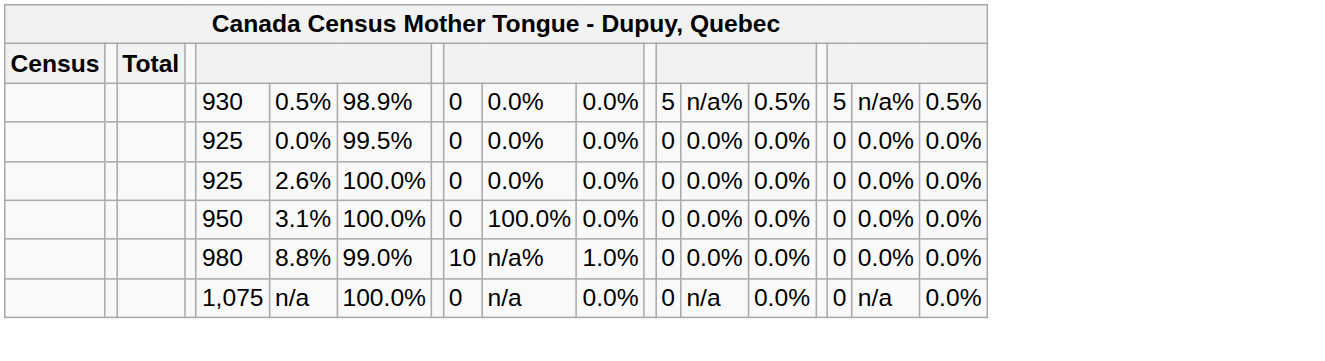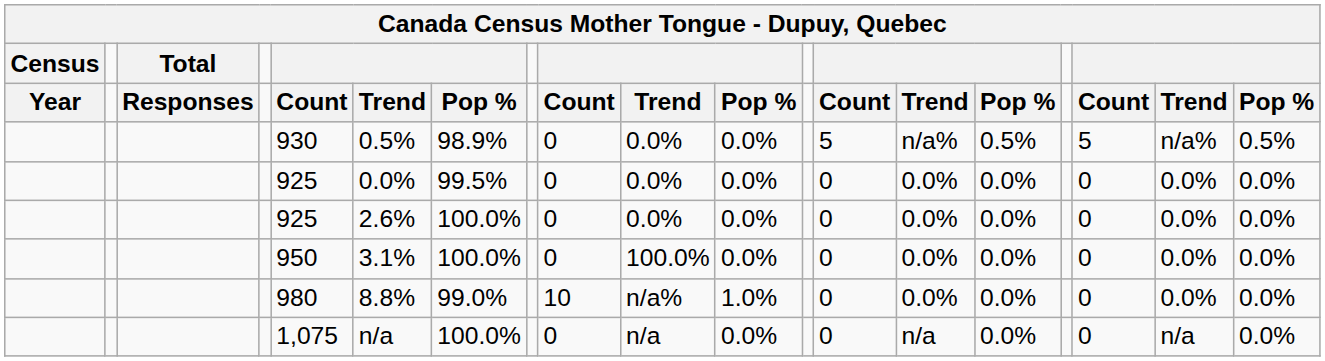 <table class="wikitable">
 <tr>
 <th colspan="19">Canada Census Mother Tongue - Dupuy, Quebec</th>
 </tr>
 <tr>
 <th>Census</th>
 <td></td>
 <th>Total</th>
 <td colspan="1"></td>
 <th colspan="3"></th>
 <td colspan="1"></td>
 <th colspan="3"></th>
 <td colspan="1"></td>
 <th colspan="3"></th>
 <td colspan="1"></td>
 <th colspan="3"></th>
+</tr>
+<tr>
+<th>Year</th>
+<td></td>
+<th>Responses</th>
+<td></td>
+<th>Count</th>
+<th>Trend</th>
+<th>Pop %</th>
+<td></td>
+<th>Count</th>
+<th>Trend</th>
+<th>Pop %</th>
+<td></td>
+<th>Count</th>
+<th>Trend</th>
+<th>Pop %</th>
+<td></td>
+<th>Count</th>
+<th>Trend</th>
+<th>Pop %</th>
 </tr>
 <tr>
 <td></td>
 <td></td>
 <td></td>
 <td></td>
 <td>930</td>
 <td> 0.5%</td>
 <td>98.9%</td>
 <td></td>
 <td>0</td>
 <td> 0.0%</td>
 <td>0.0%</td>
 <td></td>
 <td>5</td>
 <td> n/a%</td>
 <td>0.5%</td>
 <td></td>
 <td>5</td>
 <td> n/a%</td>
 <td>0.5%</td>
 </tr>
 <tr>
 <td></td>
 <td></td>
 <td></td>
 <td></td>
 <td>925</td>
 <td> 0.0%</td>
 <td>99.5%</td>
 <td></td>
 <td>0</td>
 <td> 0.0%</td>
 <td>0.0%</td>
 <td></td>
 <td>0</td>
 <td> 0.0%</td>
 <td>0.0%</td>
 <td></td>
 <td>0</td>
 <td> 0.0%</td>
 <td>0.0%</td>
 </tr>
 <tr>
 <td></td>
 <td></td>
 <td></td>
 <td></td>
 <td>925</td>
 <td> 2.6%</td>
 <td>100.0%</td>
 <td></td>
 <td>0</td>
 <td> 0.0%</td>
 <td>0.0%</td>
 <td></td>
 <td>0</td>
 <td> 0.0%</td>
 <td>0.0%</td>
 <td></td>
 <td>0</td>
 <td> 0.0%</td>
 <td>0.0%</td>
 </tr>
 <tr>
 <td></td>
 <td></td>
 <td></td>
 <td></td>
 <td>950</td>
 <td> 3.1%</td>
 <td>100.0%</td>
 <td></td>
 <td>0</td>
 <td> 100.0%</td>
 <td>0.0%</td>
 <td></td>
 <td>0</td>
 <td> 0.0%</td>
 <td>0.0%</td>
 <td></td>
 <td>0</td>
 <td> 0.0%</td>
 <td>0.0%</td>
 </tr>
 <tr>
 <td></td>
 <td></td>
 <td></td>
 <td></td>
 <td>980</td>
 <td> 8.8%</td>
 <td>99.0%</td>
 <td></td>
 <td>10</td>
 <td> n/a%</td>
 <td>1.0%</td>
 <td></td>
 <td>0</td>
 <td> 0.0%</td>
 <td>0.0%</td>
 <td></td>
 <td>0</td>
 <td> 0.0%</td>
 <td>0.0%</td>
 </tr>
 <tr>
 <td></td>
 <td></td>
 <td></td>
 <td></td>
 <td>1,075</td>
 <td>n/a</td>
 <td>100.0%</td>
 <td></td>
 <td>0</td>
 <td>n/a</td>
 <td>0.0%</td>
 <td></td>
 <td>0</td>
 <td>n/a</td>
 <td>0.0%</td>
 <td></td>
 <td>0</td>
 <td>n/a</td>
 <td>0.0%</td>
 </tr>
 </table>
